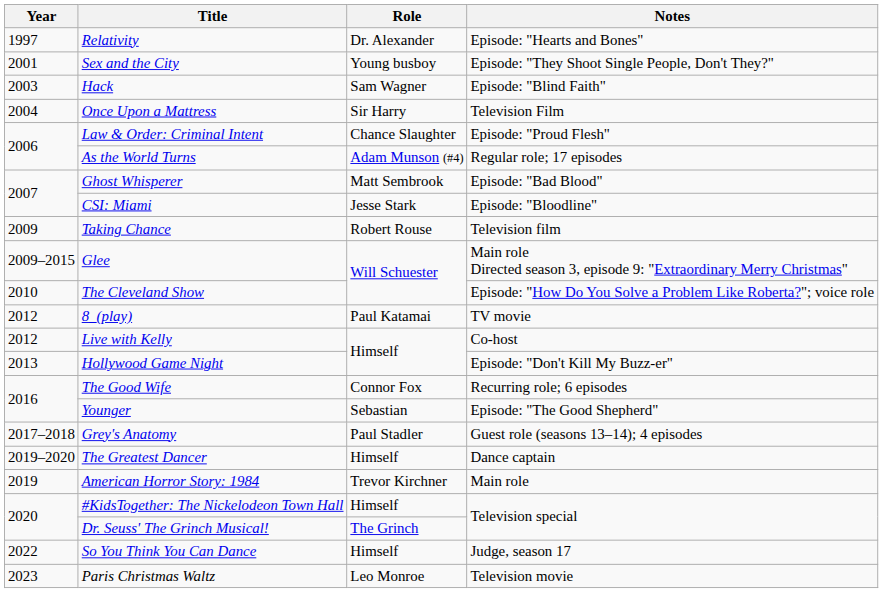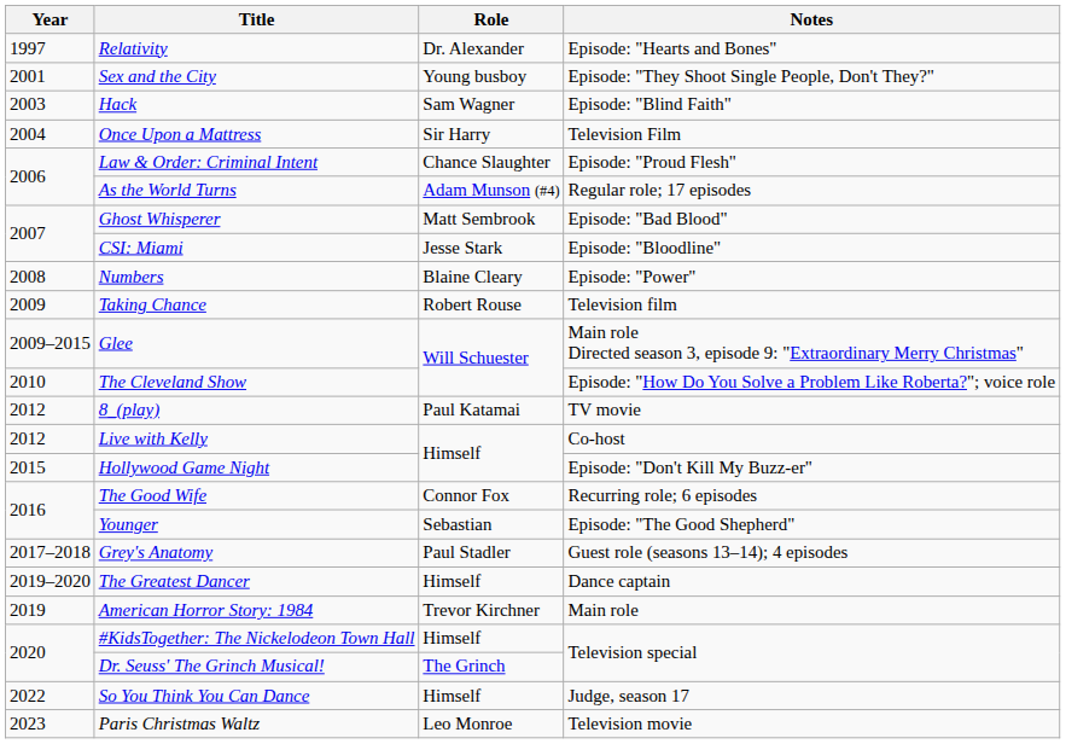 <table class="wikitable sortable">
 <tr>
 <th>Year</th>
 <th>Title</th>
 <th>Role</th>
 <th class="unsortable">Notes</th>
 </tr>
 <tr>
 <td>1997</td>
 <td><em><a href='#'>Relativity</a></em></td>
 <td>Dr. Alexander</td>
 <td>Episode: "Hearts and Bones"</td>
 </tr>
 <tr>
 <td>2001</td>
 <td><em><a href='#'>Sex and the City</a></em></td>
 <td>Young busboy</td>
 <td>Episode: "They Shoot Single People, Don't They?"</td>
 </tr>
 <tr>
 <td>2003</td>
 <td><em><a href='#'>Hack</a></em></td>
 <td>Sam Wagner</td>
 <td>Episode: "Blind Faith"</td>
 </tr>
 <tr>
 <td>2004</td>
 <td><a href='#'><em>Once Upon a Mattress</em></a></td>
 <td>Sir Harry</td>
 <td>Television Film</td>
 </tr>
 <tr>
 <td rowspan="2">2006</td>
 <td><em><a href='#'>Law & Order: Criminal Intent</a></em></td>
 <td>Chance Slaughter</td>
 <td>Episode: "Proud Flesh"</td>
 </tr>
 <tr>
 <td><em><a href='#'>As the World Turns</a></em></td>
 <td><a href='#'>Adam Munson</a> <small>(#4)</small></td>
 <td>Regular role; 17 episodes</td>
 </tr>
 <tr>
 <td rowspan="2">2007</td>
 <td><em><a href='#'>Ghost Whisperer</a></em></td>
 <td>Matt Sembrook</td>
 <td>Episode: "Bad Blood"</td>
 </tr>
 <tr>
 <td><em><a href='#'>CSI: Miami</a></em></td>
 <td>Jesse Stark</td>
 <td>Episode: "Bloodline"</td>
 </tr>
 <tr>
+<td>2008</td>
+<td><em><a href='#'>Numbers</a></em></td>
+<td>Blaine Cleary</td>
+<td>Episode: "Power"</td>
+</tr>
+<tr>
 <td>2009</td>
 <td><em><a href='#'>Taking Chance</a></em></td>
 <td>Robert Rouse</td>
 <td>Television film</td>
 </tr>
 <tr>
 <td>2009–2015</td>
 <td><em><a href='#'>Glee</a></em></td>
 <td rowspan="2"><a href='#'>Will Schuester</a></td>
 <td>Main role<br>Directed season 3, episode 9: "<a href='#'>Extraordinary Merry Christmas</a>"</td>
 </tr>
 <tr>
 <td>2010</td>
 <td><em><a href='#'>The Cleveland Show</a></em></td>
 <td>Episode: "<a href='#'>How Do You Solve a Problem Like Roberta?</a>"; voice role</td>
 </tr>
 <tr>
 <td>2012</td>
 <td><em><a href='#'>8_(play)</a></em></td>
 <td>Paul Katamai</td>
 <td>TV movie</td>
 </tr>
 <tr>
 <td>2012</td>
 <td><em><a href='#'>Live with Kelly</a></em></td>
 <td rowspan="2">Himself</td>
 <td>Co-host</td>
 </tr>
 <tr>
-<td>2013</td>
+<td>2015</td>
 <td><em><a href='#'>Hollywood Game Night</a></em></td>
 <td>Episode: "Don't Kill My Buzz-er"</td>
 </tr>
 <tr>
 <td rowspan="2">2016</td>
 <td><em><a href='#'>The Good Wife</a></em></td>
 <td>Connor Fox</td>
 <td>Recurring role; 6 episodes</td>
 </tr>
 <tr>
 <td><em><a href='#'>Younger</a></em></td>
 <td>Sebastian</td>
 <td>Episode: "The Good Shepherd"</td>
 </tr>
 <tr>
 <td>2017–2018</td>
 <td><em><a href='#'>Grey's Anatomy</a></em></td>
 <td>Paul Stadler</td>
 <td>Guest role (seasons 13–14); 4 episodes</td>
 </tr>
 <tr>
 <td>2019–2020</td>
 <td><em><a href='#'>The Greatest Dancer</a></em></td>
 <td>Himself</td>
 <td>Dance captain</td>
 </tr>
 <tr>
 <td>2019</td>
 <td><em><a href='#'>American Horror Story: 1984</a></em></td>
 <td>Trevor Kirchner</td>
 <td>Main role</td>
 </tr>
 <tr>
 <td rowspan="2">2020</td>
 <td><em><a href='#'>#KidsTogether: The Nickelodeon Town Hall</a></em></td>
 <td>Himself</td>
 <td rowspan="2">Television special</td>
 </tr>
 <tr>
 <td><em><a href='#'>Dr. Seuss' The Grinch Musical!</a></em></td>
 <td><a href='#'>The Grinch</a></td>
 </tr>
 <tr>
 <td>2022</td>
 <td><em><a href='#'>So You Think You Can Dance</a></em></td>
 <td>Himself</td>
 <td>Judge, season 17</td>
 </tr>
 <tr>
 <td>2023</td>
 <td><em>Paris Christmas Waltz</em></td>
 <td>Leo Monroe</td>
 <td>Television movie</td>
 </tr>
 </table>
